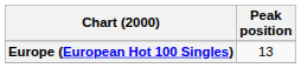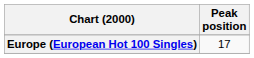 <table class="wikitable sortable plainrowheaders" style="text-align:center">
 <tr>
 <th scope="col">Chart (2000)</th>
 <th scope="col">Peak<br>position</th>
 </tr>
 <tr>
 </tr>
 <tr>
 <th scope="row">Europe (<a href='#'>European Hot 100 Singles</a>)</th>
-<td>13</td>
+<td>17</td>
 </tr>
 <tr>
 </tr>
 <tr>
 </tr>
 </table>
